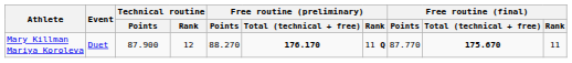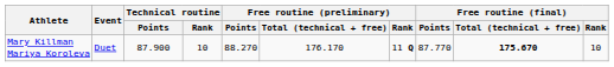 <table class=wikitable style=font-size:90%;text-align:center>
 <tr>
 <th rowspan=2>Athlete</th>
 <th rowspan=2>Event</th>
 <th colspan=2>Technical routine</th>
 <th colspan=3>Free routine (preliminary)</th>
 <th colspan=3>Free routine (final)</th>
 </tr>
 <tr style=font-size:95%>
 <th>Points</th>
 <th>Rank</th>
 <th>Points</th>
 <th>Total (technical + free)</th>
 <th>Rank</th>
 <th>Points</th>
 <th>Total (technical + free)</th>
 <th>Rank</th>
 </tr>
 <tr>
 <td align=left><a href='#'>Mary Killman</a><br><a href='#'>Mariya Koroleva</a></td>
 <td align=left><a href='#'>Duet</a></td>
 <td>87.900</td>
-<td>12</td>
+<td>10</td>
 <td>88.270</td>
-<td><strong>176.170</strong></td>
+<td>176.170</td>
 <td>11 <strong>Q</strong></td>
 <td>87.770</td>
 <td><strong>175.670</strong></td>
-<td>11</td>
+<td>10</td>
 </tr>
 </table>
